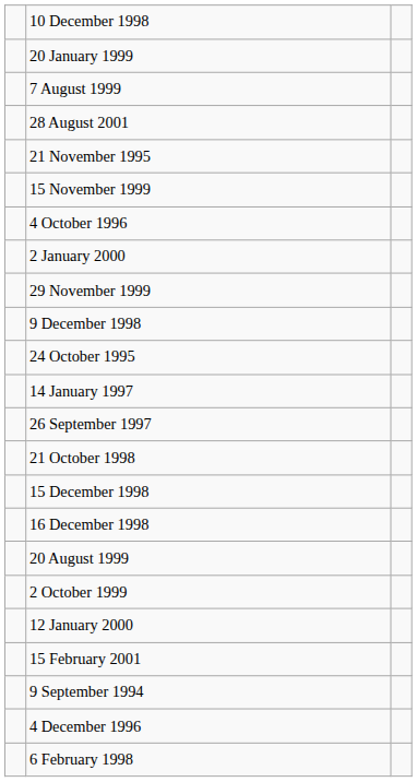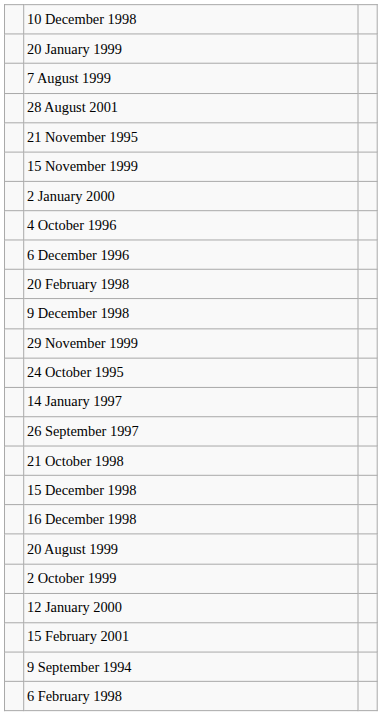 <table class="wikitable" style="font-size: 89%; float: left; width: 26em; margin-right: 1em; height: 700px">
 <tr>
 <td></td>
 <td>10 December 1998</td>
 <td></td>
 </tr>
 <tr>
 <td></td>
 <td>20 January 1999</td>
 <td></td>
 </tr>
 <tr>
 <td></td>
 <td>7 August 1999</td>
 <td></td>
 </tr>
 <tr>
 <td></td>
 <td>28 August 2001</td>
 <td></td>
 </tr>
 <tr>
 <td></td>
 <td>21 November 1995</td>
 <td></td>
 </tr>
 <tr>
 <td></td>
 <td>15 November 1999</td>
 <td></td>
 </tr>
 <tr>
 <td></td>
+<td>2 January 2000</td>
+<td></td>
+</tr>
+<tr>
+<td></td>
 <td>4 October 1996</td>
 <td></td>
 </tr>
 <tr>
 <td></td>
-<td>2 January 2000</td>
+<td>6 December 1996</td>
+<td></td>
+</tr>
+<tr>
+<td></td>
+<td>20 February 1998</td>
+<td></td>
+</tr>
+<tr>
+<td></td>
+<td>9 December 1998</td>
 <td></td>
 </tr>
 <tr>
 <td></td>
 <td>29 November 1999</td>
-<td></td>
-</tr>
-<tr>
-<td></td>
-<td>9 December 1998</td>
 <td></td>
 </tr>
 <tr>
 <td></td>
 <td>24 October 1995</td>
 <td></td>
 </tr>
 <tr>
 <td></td>
 <td>14 January 1997</td>
 <td></td>
 </tr>
 <tr>
 <td></td>
 <td>26 September 1997</td>
 <td></td>
 </tr>
 <tr>
 <td></td>
 <td>21 October 1998</td>
 <td></td>
 </tr>
 <tr>
 <td></td>
 <td>15 December 1998</td>
 <td></td>
 </tr>
 <tr>
 <td></td>
 <td>16 December 1998</td>
 <td></td>
 </tr>
 <tr>
 <td></td>
 <td>20 August 1999</td>
 <td></td>
 </tr>
 <tr>
 <td></td>
 <td>2 October 1999</td>
 <td></td>
 </tr>
 <tr>
 <td></td>
 <td>12 January 2000</td>
 <td></td>
 </tr>
 <tr>
 <td></td>
 <td>15 February 2001</td>
 <td></td>
 </tr>
 <tr>
 <td></td>
 <td>9 September 1994</td>
 <td></td>
 </tr>
 <tr>
 <td></td>
-<td>4 December 1996</td>
-<td></td>
-</tr>
-<tr>
-<td></td>
 <td>6 February 1998</td>
 <td></td>
 </tr>
 </table>
